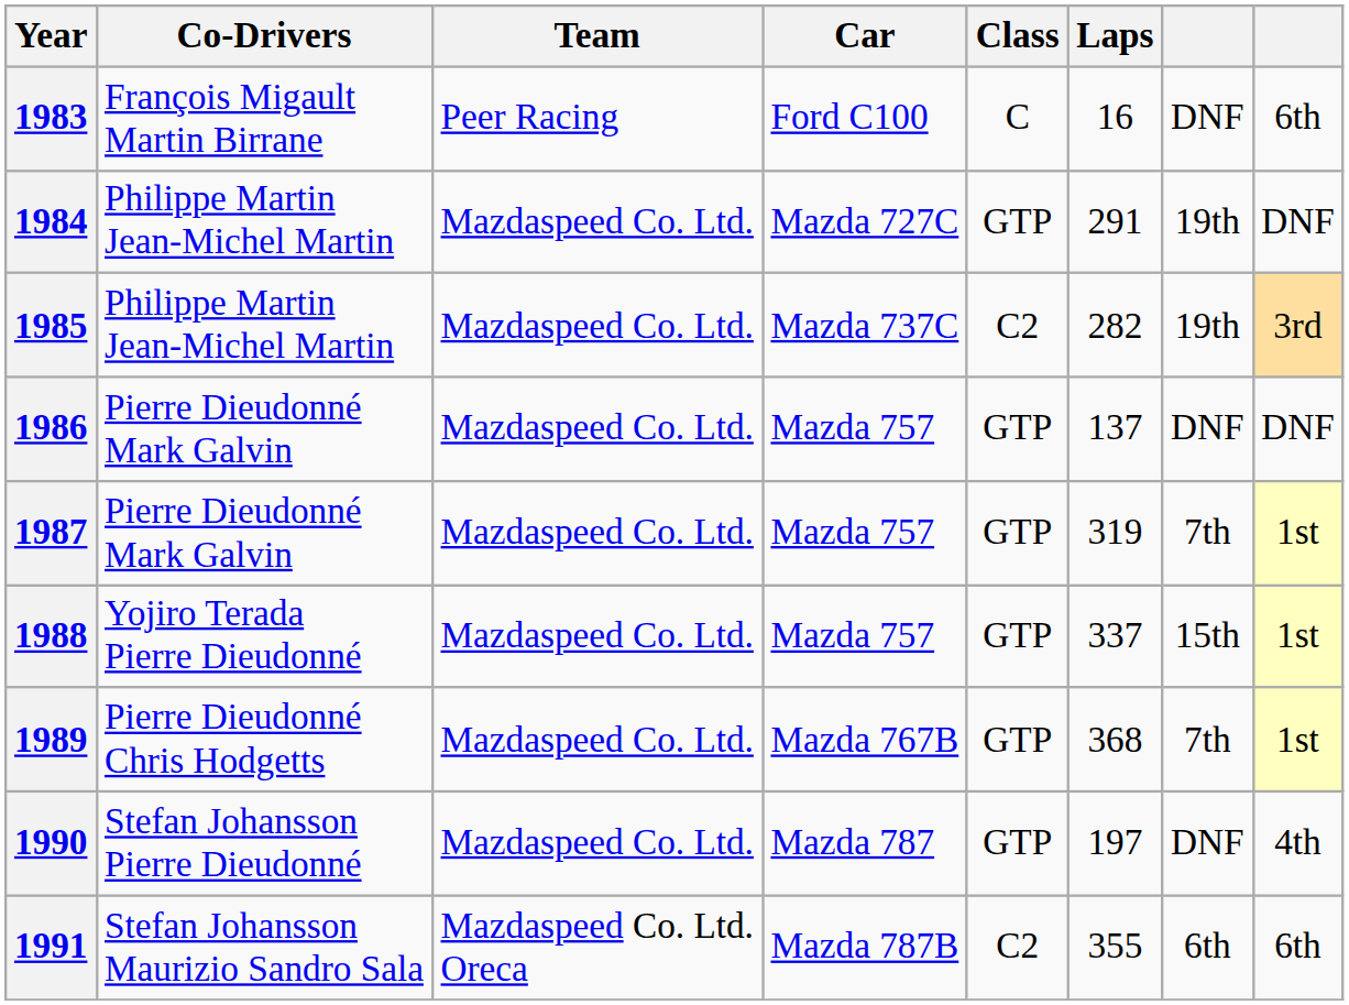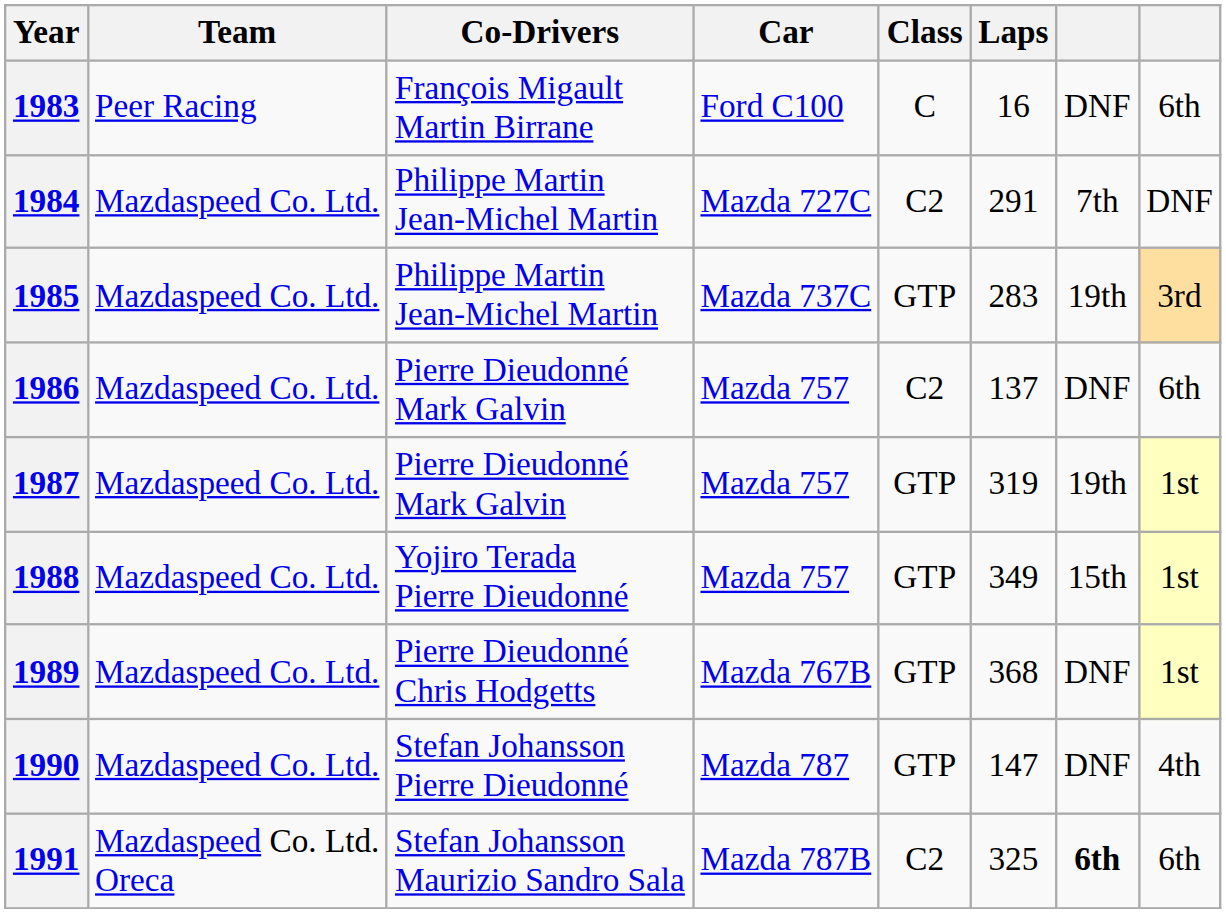 <table class="wikitable" style="text-align:center; font-size:90%">
 <tr>
 <th>Year</th>
+<th>Team</th>
 <th>Co-Drivers</th>
-<th>Team</th>
 <th>Car</th>
 <th>Class</th>
 <th>Laps</th>
 <th></th>
 <th></th>
 </tr>
 <tr align="centre">
 <th><a href='#'>1983</a></th>
+<td align="left"> <a href='#'>Peer Racing</a></td>
 <td align="left"> <a href='#'>François Migault</a><br> <a href='#'>Martin Birrane</a></td>
-<td align="left"> <a href='#'>Peer Racing</a></td>
 <td align="left"><a href='#'>Ford C100</a></td>
 <td>C</td>
 <td>16</td>
 <td>DNF</td>
 <td>6th</td>
 </tr>
 <tr>
 <th><a href='#'>1984</a></th>
+<td align="left"> <a href='#'>Mazdaspeed Co. Ltd.</a></td>
 <td align="left"> <a href='#'>Philippe Martin</a><br> <a href='#'>Jean-Michel Martin</a></td>
-<td align="left"> <a href='#'>Mazdaspeed Co. Ltd.</a></td>
 <td align="left"><a href='#'>Mazda 727C</a></td>
-<td>GTP</td>
+<td>C2</td>
 <td>291</td>
-<td>19th</td>
+<td>7th</td>
 <td>DNF</td>
 </tr>
 <tr align="centre">
 <th><a href='#'>1985</a></th>
+<td align="left"> <a href='#'>Mazdaspeed Co. Ltd.</a></td>
 <td align="left"> <a href='#'>Philippe Martin</a><br> <a href='#'>Jean-Michel Martin</a></td>
-<td align="left"> <a href='#'>Mazdaspeed Co. Ltd.</a></td>
 <td align="left"><a href='#'>Mazda 737C</a></td>
-<td>C2</td>
-<td>282</td>
+<td>GTP</td>
+<td>283</td>
 <td>19th</td>
 <td style="background:#ffdf9f;">3rd</td>
 </tr>
 <tr align="centre">
 <th><a href='#'>1986</a></th>
+<td align="left"> <a href='#'>Mazdaspeed Co. Ltd.</a></td>
 <td align="left"> <a href='#'>Pierre Dieudonné</a><br> <a href='#'>Mark Galvin</a></td>
-<td align="left"> <a href='#'>Mazdaspeed Co. Ltd.</a></td>
 <td align="left"><a href='#'>Mazda 757</a></td>
-<td>GTP</td>
+<td>C2</td>
 <td>137</td>
 <td>DNF</td>
-<td>DNF</td>
+<td>6th</td>
 </tr>
 <tr align="centre">
 <th><a href='#'>1987</a></th>
+<td align="left"> <a href='#'>Mazdaspeed Co. Ltd.</a></td>
 <td align="left"> <a href='#'>Pierre Dieudonné</a><br> <a href='#'>Mark Galvin</a></td>
-<td align="left"> <a href='#'>Mazdaspeed Co. Ltd.</a></td>
 <td align="left"><a href='#'>Mazda 757</a></td>
 <td>GTP</td>
 <td>319</td>
-<td>7th</td>
+<td>19th</td>
 <td style="background:#ffffbf;">1st</td>
 </tr>
 <tr align="centre">
 <th><a href='#'>1988</a></th>
+<td align="left"> <a href='#'>Mazdaspeed Co. Ltd.</a></td>
 <td align="left"> <a href='#'>Yojiro Terada</a><br> <a href='#'>Pierre Dieudonné</a></td>
-<td align="left"> <a href='#'>Mazdaspeed Co. Ltd.</a></td>
 <td align="left"><a href='#'>Mazda 757</a></td>
 <td>GTP</td>
-<td>337</td>
+<td>349</td>
 <td>15th</td>
 <td style="background:#ffffbf;">1st</td>
 </tr>
 <tr align="centre">
 <th><a href='#'>1989</a></th>
+<td align="left"> <a href='#'>Mazdaspeed Co. Ltd.</a></td>
 <td align="left"> <a href='#'>Pierre Dieudonné</a><br> <a href='#'>Chris Hodgetts</a></td>
-<td align="left"> <a href='#'>Mazdaspeed Co. Ltd.</a></td>
 <td align="left"><a href='#'>Mazda 767B</a></td>
 <td>GTP</td>
 <td>368</td>
-<td>7th</td>
+<td>DNF</td>
 <td style="background:#ffffbf;">1st</td>
 </tr>
 <tr align="centre">
 <th><a href='#'>1990</a></th>
+<td align="left"> <a href='#'>Mazdaspeed Co. Ltd.</a></td>
 <td align="left"> <a href='#'>Stefan Johansson</a><br> <a href='#'>Pierre Dieudonné</a></td>
-<td align="left"> <a href='#'>Mazdaspeed Co. Ltd.</a></td>
 <td align="left"><a href='#'>Mazda 787</a></td>
 <td>GTP</td>
-<td>197</td>
+<td>147</td>
 <td>DNF</td>
 <td>4th</td>
 </tr>
 <tr align="centre">
 <th><a href='#'>1991</a></th>
+<td align="left"> <a href='#'>Mazdaspeed</a> Co. Ltd.<br> <a href='#'>Oreca</a></td>
 <td align="left"> <a href='#'>Stefan Johansson</a><br> <a href='#'>Maurizio Sandro Sala</a></td>
-<td align="left"> <a href='#'>Mazdaspeed</a> Co. Ltd.<br> <a href='#'>Oreca</a></td>
 <td align="left"><a href='#'>Mazda 787B</a></td>
 <td>C2</td>
-<td>355</td>
-<td>6th</td>
+<td>325</td>
+<td><strong>6th</strong></td>
 <td>6th</td>
 </tr>
 </table>
